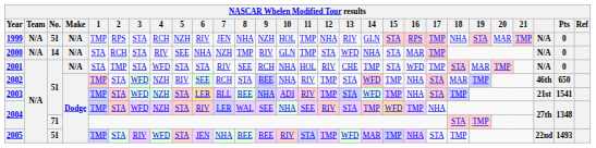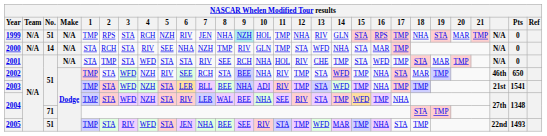 <table class="wikitable" style="text-align:center; font-size:75%">
 <tr>
 <th colspan=38><a href='#'>NASCAR Whelen Modified Tour</a> results</th>
 </tr>
 <tr>
 <th>Year</th>
 <th>Team</th>
 <th>No.</th>
 <th>Make</th>
 <th>1</th>
 <th>2</th>
 <th>3</th>
 <th>4</th>
 <th>5</th>
 <th>6</th>
 <th>7</th>
 <th>8</th>
 <th>9</th>
 <th>10</th>
 <th>11</th>
 <th>12</th>
 <th>13</th>
 <th>14</th>
 <th>15</th>
 <th>16</th>
 <th>17</th>
 <th>18</th>
 <th>19</th>
 <th>20</th>
 <th>21</th>
 <th></th>
 <th>Pts</th>
 <th>Ref</th>
 </tr>
 <tr>
 <th><a href='#'>1999</a></th>
 <th>N/A</th>
 <th>51</th>
 <th>N/A</th>
 <td><a href='#'>TMP</a></td>
 <td><a href='#'>RPS</a></td>
 <td><a href='#'>STA</a></td>
 <td><a href='#'>RCH</a></td>
 <td><a href='#'>NZH</a></td>
 <td><a href='#'>RIV</a></td>
 <td><a href='#'>JEN</a></td>
 <td><a href='#'>NHA</a></td>
-<td><a href='#'>NZH</a></td>
+<td style="background: paleturquoise;"><a href='#'>NZH</a></td>
 <td><a href='#'>HOL</a></td>
 <td><a href='#'>TMP</a></td>
 <td><a href='#'>NHA</a></td>
 <td><a href='#'>RIV</a></td>
 <td><a href='#'>GLN</a></td>
 <td style="background:#FFCFCF;"><a href='#'>STA</a><br></td>
 <td style="background:#FFCFCF;"><a href='#'>RPS</a><br></td>
 <td style="background:#FFCFCF;"><a href='#'>TMP</a><br></td>
 <td><a href='#'>NHA</a></td>
 <td style="background:#FFCFCF;"><a href='#'>STA</a><br></td>
 <td><a href='#'>MAR</a></td>
 <td style="background:#FFCFCF;"><a href='#'>TMP</a><br></td>
 <th>N/A</th>
 <th>0</th>
 <th></th>
 </tr>
 <tr>
 <th><a href='#'>2000</a></th>
 <th>N/A</th>
 <th>14</th>
 <th>N/A</th>
 <td><a href='#'>STA</a></td>
 <td><a href='#'>RCH</a></td>
 <td><a href='#'>STA</a></td>
 <td><a href='#'>RIV</a></td>
 <td><a href='#'>SEE</a></td>
 <td><a href='#'>NHA</a></td>
 <td><a href='#'>NZH</a></td>
 <td><a href='#'>TMP</a></td>
 <td><a href='#'>RIV</a></td>
 <td><a href='#'>GLN</a></td>
 <td><a href='#'>TMP</a></td>
 <td><a href='#'>STA</a></td>
 <td><a href='#'>WFD</a></td>
 <td><a href='#'>NHA</a></td>
 <td><a href='#'>STA</a></td>
 <td><a href='#'>MAR</a></td>
 <td style="background:#FFCFCF;"><a href='#'>TMP</a><br></td>
 <td colspan=4></td>
 <th>N/A</th>
 <th>0</th>
 <th></th>
 </tr>
 <tr>
 <th><a href='#'>2001</a></th>
 <th rowspan=6>N/A</th>
 <th rowspan=4>51</th>
 <th>N/A</th>
 <td><a href='#'>STA</a></td>
 <td><a href='#'>TMP</a></td>
 <td><a href='#'>STA</a></td>
 <td><a href='#'>WFD</a></td>
 <td><a href='#'>STA</a></td>
 <td><a href='#'>STA</a></td>
 <td><a href='#'>RIV</a></td>
 <td><a href='#'>SEE</a></td>
 <td><a href='#'>RCH</a></td>
 <td><a href='#'>NHA</a></td>
 <td><a href='#'>HOL</a></td>
 <td><a href='#'>RIV</a></td>
 <td><a href='#'>CHE</a></td>
 <td><a href='#'>TMP</a></td>
 <td><a href='#'>STA</a></td>
 <td><a href='#'>WFD</a></td>
 <td><a href='#'>TMP</a></td>
 <td style="background:#FFCFCF;"><a href='#'>STA</a><br></td>
 <td><a href='#'>MAR</a></td>
 <td style="background:#FFCFCF;"><a href='#'>TMP</a><br></td>
 <td></td>
 <th>N/A</th>
 <th>0</th>
 <th></th>
 </tr>
 <tr>
 <th><a href='#'>2002</a></th>
 <th rowspan=5><a href='#'>Dodge</a></th>
 <td style="background:#FFCFCF;"><a href='#'>TMP</a><br></td>
 <td><a href='#'>STA</a></td>
 <td style="background:#DFFFDF;"><a href='#'>WFD</a><br></td>
 <td><a href='#'>NZH</a></td>
 <td><a href='#'>RIV</a></td>
 <td style="background:#DFFFDF;"><a href='#'>SEE</a><br></td>
 <td><a href='#'>RCH</a></td>
 <td><a href='#'>STA</a></td>
 <td style="background:#CFCFFF;"><a href='#'>BEE</a><br></td>
 <td><a href='#'>NHA</a></td>
 <td><a href='#'>RIV</a></td>
 <td><a href='#'>TMP</a></td>
 <td><a href='#'>STA</a></td>
 <td style="background:#FFCFCF;"><a href='#'>WFD</a><br></td>
 <td><a href='#'>TMP</a></td>
 <td><a href='#'>NHA</a></td>
 <td style="background:#FFCFCF;"><a href='#'>STA</a><br></td>
 <td><a href='#'>MAR</a></td>
 <td style="background:#CFCFFF;"><a href='#'>TMP</a><br></td>
 <td colspan=2></td>
 <th>46th</th>
 <th>650</th>
 <th></th>
 </tr>
 <tr>
 <th><a href='#'>2003</a></th>
 <td style="background:#CFCFFF;"><a href='#'>TMP</a><br></td>
 <td style="background:#FFCFCF;"><a href='#'>STA</a><br></td>
 <td style="background:#DFFFDF;"><a href='#'>WFD</a><br></td>
 <td style="background:#DFFFDF;"><a href='#'>NZH</a><br></td>
 <td style="background:#FFCFCF;"><a href='#'>STA</a><br></td>
 <td style="background:#FFDF9F;"><a href='#'>LER</a><br></td>
 <td style="background:#EFCFFF;"><a href='#'>BLL</a><br></td>
 <td style="background:#DFFFDF;"><a href='#'>BEE</a><br></td>
 <td style="background:#CFCFFF;"><a href='#'>NHA</a><br></td>
 <td style="background:#EFCFFF;"><a href='#'>ADI</a><br></td>
 <td style="background:#FFCFCF;"><a href='#'>RIV</a><br></td>
 <td style="background:#EFCFFF;"><a href='#'>TMP</a><br></td>
 <td style="background:#CFCFFF;"><a href='#'>STA</a><br></td>
 <td style="background:#DFFFDF;"><a href='#'>WFD</a><br></td>
 <td style="background:#EFCFFF;"><a href='#'>TMP</a><br></td>
 <td><a href='#'>NHA</a></td>
-<td style="background:#FFCFCF;"><a href='#'>STA</a><br></td>
+<td style="background:#FFCFCF;"><a href='#'>TMP</a><br></td>
 <td style="background:#CFCFFF;"><a href='#'>TMP</a><br></td>
 <td colspan=3></td>
 <th>21st</th>
 <th>1541</th>
 <th></th>
 </tr>
 <tr>
 <th rowspan=2><a href='#'>2004</a></th>
 <td style="background:#CFCFFF;"><a href='#'>TMP</a><br></td>
 <td style="background:#FFCFCF;"><a href='#'>STA</a><br></td>
 <td style="background:#EFCFFF;"><a href='#'>WFD</a><br></td>
 <td style="background:#EFCFFF;"><a href='#'>NZH</a><br></td>
 <td style="background:#FFCFCF;"><a href='#'>STA</a><br></td>
 <td style="background:#FFCFCF;"><a href='#'>RIV</a><br></td>
 <td style="background:#CFCFFF;"><a href='#'>LER</a><br></td>
 <td style="background:#EFCFFF;"><a href='#'>WAL</a><br></td>
-<td style="background:#EFCFFF;"><a href='#'>SEE</a><br></td>
+<td style="background:#EFCFFF;"><a href='#'>BEE</a><br></td>
 <td style="background:#DFFFDF;"><a href='#'>NHA</a><br></td>
 <td style="background:#EFCFFF;"><a href='#'>SEE</a><br></td>
 <td style="background:#FFCFCF;"><a href='#'>RIV</a><br></td>
 <td style="background:#EFCFFF;"><a href='#'>STA</a><br></td>
 <td style="background:#FFCFCF;"><a href='#'>TMP</a><br></td>
 <td style="background:#FFDF9F;"><a href='#'>WFD</a><br></td>
 <td style="background:#EFCFFF;"><a href='#'>TMP</a><br></td>
 <td><a href='#'>NHA</a></td>
 <td colspan=4></td>
 <th rowspan=2>27th</th>
 <th rowspan=2>1348</th>
 <th rowspan=2></th>
 </tr>
 <tr>
 <th>71</th>
 <td colspan=17></td>
 <td style="background:#FFCFCF;"><a href='#'>STA</a><br></td>
 <td style="background:#FFCFCF;"><a href='#'>TMP</a><br></td>
 <td colspan=2></td>
 </tr>
 <tr>
 <th><a href='#'>2005</a></th>
 <th>51</th>
 <td style="background:#CFCFFF;"><a href='#'>TMP</a><br></td>
 <td style="background:#DFFFDF;"><a href='#'>STA</a><br></td>
 <td style="background:#EFCFFF;"><a href='#'>RIV</a><br></td>
 <td style="background:#DFFFDF;"><a href='#'>WFD</a><br></td>
 <td style="background:#FFCFCF;"><a href='#'>STA</a><br></td>
 <td style="background:#EFCFFF;"><a href='#'>JEN</a><br></td>
 <td style="background:#DFFFDF;"><a href='#'>NHA</a><br></td>
 <td style="background:#DFFFDF;"><a href='#'>BEE</a><br></td>
-<td style="background:#EFCFFF;"><a href='#'>BEE</a><br></td>
+<td style="background:#EFCFFF;"><a href='#'>SEE</a><br></td>
 <td style="background:#FFCFCF;"><a href='#'>RIV</a><br></td>
 <td style="background:#CFCFFF;"><a href='#'>STA</a><br></td>
 <td style="background:#EFCFFF;"><a href='#'>TMP</a><br></td>
 <td style="background:#DFFFDF;"><a href='#'>WFD</a><br></td>
 <td style="background:#EFCFFF;"><a href='#'>MAR</a><br></td>
 <td style="background:#CFCFFF;"><a href='#'>TMP</a><br></td>
 <td style="background:#EFCFFF;"><a href='#'>NHA</a><br></td>
 <td><a href='#'>STA</a></td>
 <td><a href='#'>TMP</a></td>
 <td colspan=3></td>
 <th>22nd</th>
 <th>1493</th>
 <th></th>
 </tr>
 </table>
